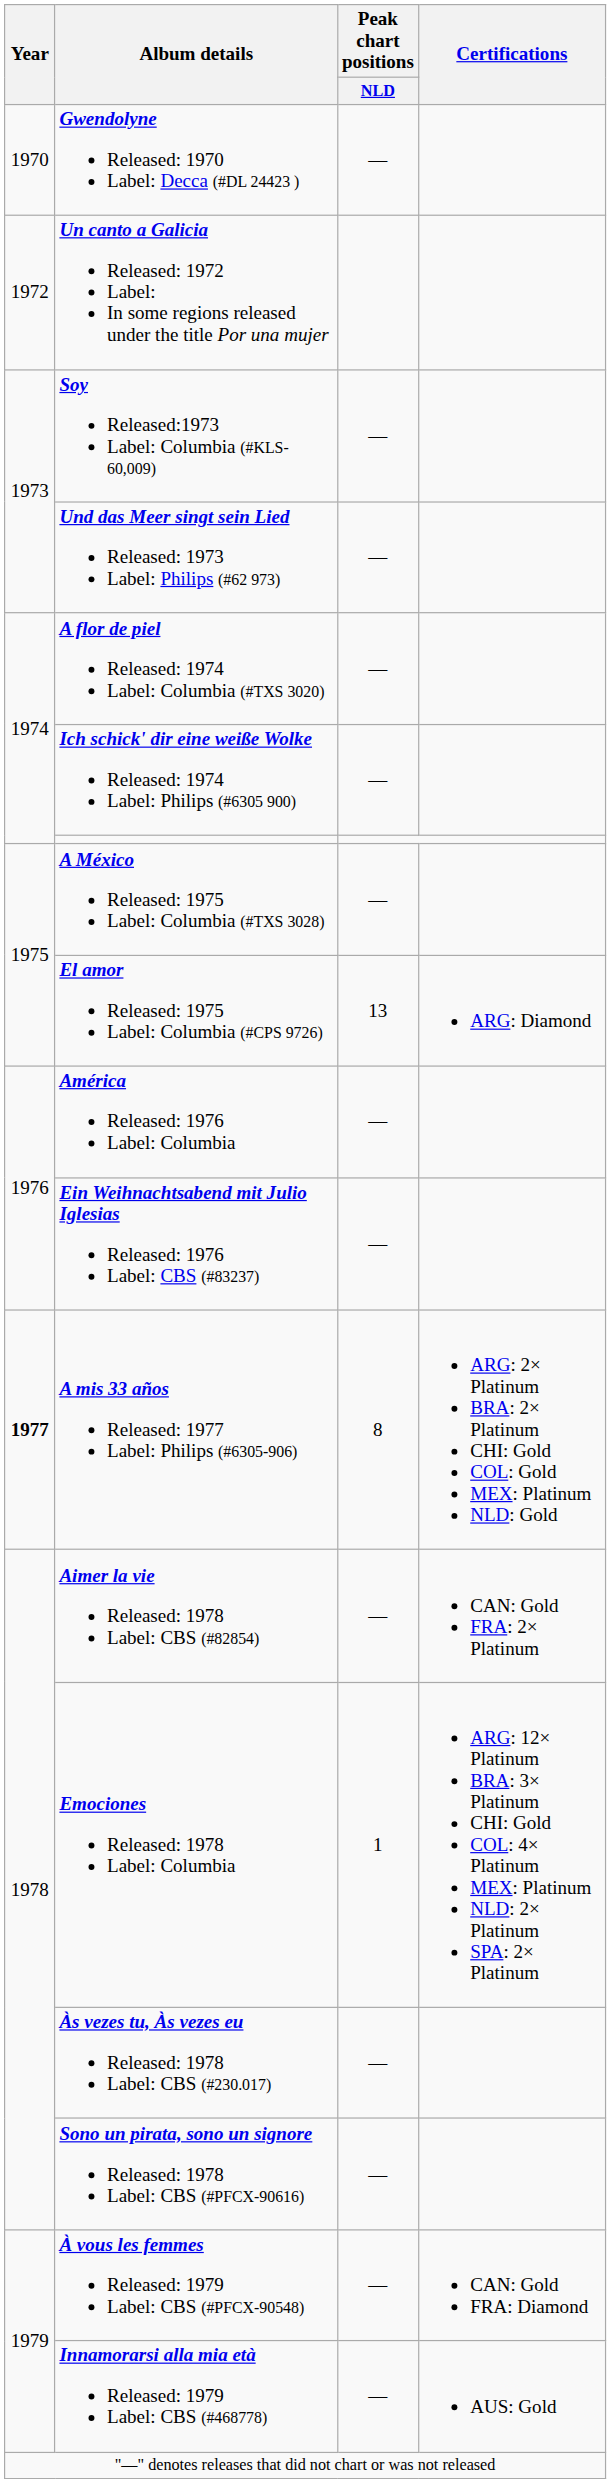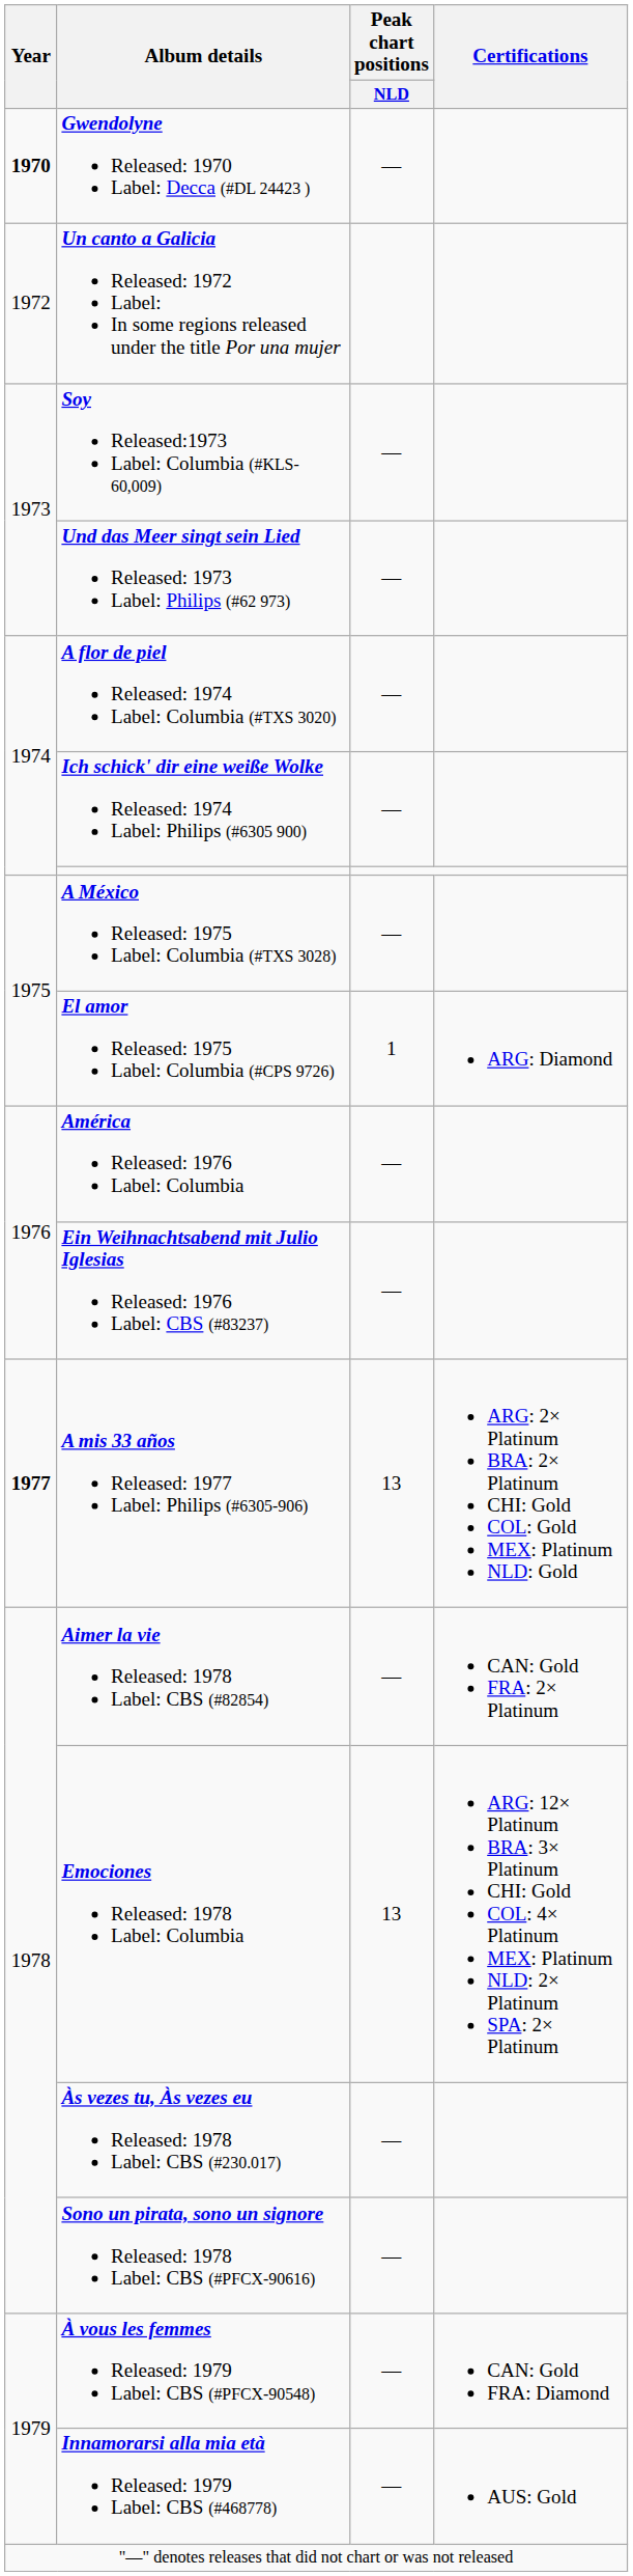 <table class="wikitable" style="text-align:center;">
 <tr>
 <th rowspan="2" style="width:35px;">Year</th>
 <th rowspan="2" style="width:230px;">Album details</th>
 <th colspan="1">Peak chart positions</th>
 <th rowspan="2" style="width:150px;"><a href='#'>Certifications</a></th>
 </tr>
 <tr>
 <th style="width:3em;font-size:85%"><a href='#'>NLD</a><br></th>
 </tr>
 <tr>
-<td>1970</td>
+<td><strong>1970</strong></td>
 <td align="left"><strong><em><a href='#'>Gwendolyne</a></em></strong><br><ul><li>Released: 1970</li><li>Label: <a href='#'>Decca</a> <small>(#DL 24423 )</small></li></ul></td>
 <td>—</td>
 <td align=left></td>
 </tr>
 <tr>
 <td>1972</td>
 <td align="left"><strong><em><a href='#'>Un canto a Galicia</a></em></strong><br><ul><li>Released: 1972</li><li>Label:</li><li>In some regions released under the title <em>Por una mujer</em></li></ul></td>
 <td></td>
 <td align=left></td>
 </tr>
 <tr>
 <td rowspan="2">1973</td>
 <td align="left"><strong><em><a href='#'>Soy</a></em></strong><br><ul><li>Released:1973</li><li>Label: Columbia <small>(#KLS-60,009)</small></li></ul></td>
 <td>—</td>
 <td align=left></td>
 </tr>
 <tr>
 <td align="left"><strong><em><a href='#'>Und das Meer singt sein Lied</a></em></strong><br><ul><li>Released: 1973</li><li>Label: <a href='#'>Philips</a> <small>(#62 973)</small></li></ul></td>
 <td>—</td>
 <td align=left></td>
 </tr>
 <tr>
 <td rowspan="3">1974</td>
 <td align="left"><strong><em><a href='#'>A flor de piel</a></em></strong><br><ul><li>Released: 1974</li><li>Label: Columbia <small>(#TXS 3020)</small></li></ul></td>
 <td>—</td>
 <td align=left></td>
 </tr>
 <tr>
 <td align="left"><strong><em><a href='#'>Ich schick' dir eine weiße Wolke</a></em></strong><br><ul><li>Released: 1974</li><li>Label: Philips <small>(#6305 900)</small></li></ul></td>
 <td>—</td>
 <td align=left></td>
 </tr>
 <tr>
 <td align=left></td>
 </tr>
 <tr>
 <td rowspan="2">1975</td>
 <td align="left"><strong><em><a href='#'>A México</a></em></strong><br><ul><li>Released: 1975</li><li>Label: Columbia <small>(#TXS 3028)</small></li></ul></td>
 <td>—</td>
 <td align=left></td>
 </tr>
 <tr>
 <td align="left"><strong><em><a href='#'>El amor</a></em></strong><br><ul><li>Released: 1975</li><li>Label: Columbia <small>(#CPS 9726)</small></li></ul></td>
-<td>13</td>
+<td>1</td>
 <td align=left><br><ul><li><a href='#'>ARG</a>: Diamond</li></ul></td>
 </tr>
 <tr>
 <td rowspan="2">1976</td>
 <td align="left"><strong><em><a href='#'>América</a></em></strong><br><ul><li>Released: 1976</li><li>Label: Columbia</li></ul></td>
 <td>—</td>
 <td align=left></td>
 </tr>
 <tr>
 <td align="left"><strong><em><a href='#'>Ein Weihnachtsabend mit Julio Iglesias</a></em></strong><br><ul><li>Released: 1976</li><li>Label: <a href='#'>CBS</a> <small>(#83237)</small></li></ul></td>
 <td>—</td>
 <td align=left></td>
 </tr>
 <tr>
 <td><strong>1977</strong></td>
 <td align="left"><strong><em><a href='#'>A mis 33 años</a></em></strong><br><ul><li>Released: 1977</li><li>Label: Philips <small>(#6305-906)</small></li></ul></td>
-<td>8</td>
+<td>13</td>
 <td align=left><br><ul><li><a href='#'>ARG</a>: 2× Platinum</li><li><a href='#'>BRA</a>: 2× Platinum</li><li>CHI: Gold</li><li><a href='#'>COL</a>: Gold</li><li><a href='#'>MEX</a>: Platinum</li><li><a href='#'>NLD</a>: Gold</li></ul></td>
 </tr>
 <tr>
 <td rowspan="4">1978</td>
 <td align="left"><strong><em><a href='#'>Aimer la vie</a></em></strong><br><ul><li>Released: 1978</li><li>Label: CBS <small>(#82854)</small></li></ul></td>
 <td>—</td>
 <td align=left><br><ul><li>CAN: Gold</li><li><a href='#'>FRA</a>: 2× Platinum</li></ul></td>
 </tr>
 <tr>
 <td align="left"><strong><em><a href='#'>Emociones</a></em></strong><br><ul><li>Released: 1978</li><li>Label: Columbia</li></ul></td>
-<td>1</td>
+<td>13</td>
 <td align=left><br><ul><li><a href='#'>ARG</a>: 12× Platinum</li><li><a href='#'>BRA</a>: 3× Platinum</li><li>CHI: Gold</li><li><a href='#'>COL</a>: 4× Platinum</li><li><a href='#'>MEX</a>: Platinum</li><li><a href='#'>NLD</a>: 2× Platinum</li><li><a href='#'>SPA</a>: 2× Platinum</li></ul></td>
 </tr>
 <tr>
 <td align="left"><strong><em><a href='#'>Às vezes tu, Às vezes eu</a></em></strong><br><ul><li>Released: 1978</li><li>Label: CBS <small>(#230.017)</small></li></ul></td>
 <td>—</td>
 <td align=left></td>
 </tr>
 <tr>
 <td align="left"><strong><em><a href='#'>Sono un pirata, sono un signore</a></em></strong><br><ul><li>Released: 1978</li><li>Label: CBS <small>(#PFCX-90616)</small></li></ul></td>
 <td>—</td>
 <td align=left></td>
 </tr>
 <tr>
 <td rowspan="2">1979</td>
 <td align="left"><strong><em><a href='#'>À vous les femmes</a></em></strong><br><ul><li>Released: 1979</li><li>Label: CBS <small>(#PFCX-90548)</small></li></ul></td>
 <td>—</td>
 <td align=left><br><ul><li>CAN: Gold</li><li>FRA: Diamond</li></ul></td>
 </tr>
 <tr>
 <td align="left"><strong><em><a href='#'>Innamorarsi alla mia età</a></em></strong><br><ul><li>Released: 1979</li><li>Label: CBS <small>(#468778)</small></li></ul></td>
 <td>—</td>
 <td align=left><br><ul><li>AUS: Gold</li></ul></td>
 </tr>
 <tr>
 <td colspan="7" style="text-align:center; font-size:85%;">"—" denotes releases that did not chart or was not released</td>
 </tr>
 </table>
